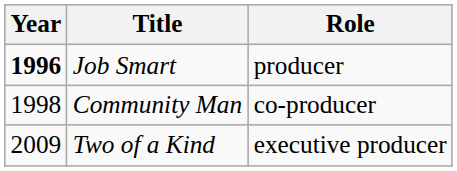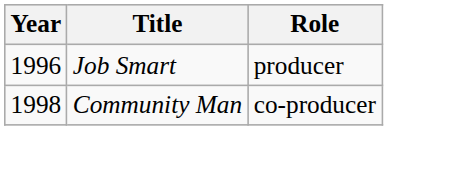 <table class="wikitable sortable">
 <tr>
 <th>Year</th>
 <th>Title</th>
 <th>Role</th>
 </tr>
 <tr>
-<td><strong>1996</strong></td>
+<td>1996</td>
 <td><em>Job Smart</em></td>
 <td>producer</td>
 </tr>
 <tr>
 <td>1998</td>
 <td><em>Community Man</em></td>
 <td>co-producer</td>
 </tr>
-<tr>
-<td>2009</td>
-<td><em>Two of a Kind</em></td>
-<td>executive producer</td>
-</tr>
 </table>
